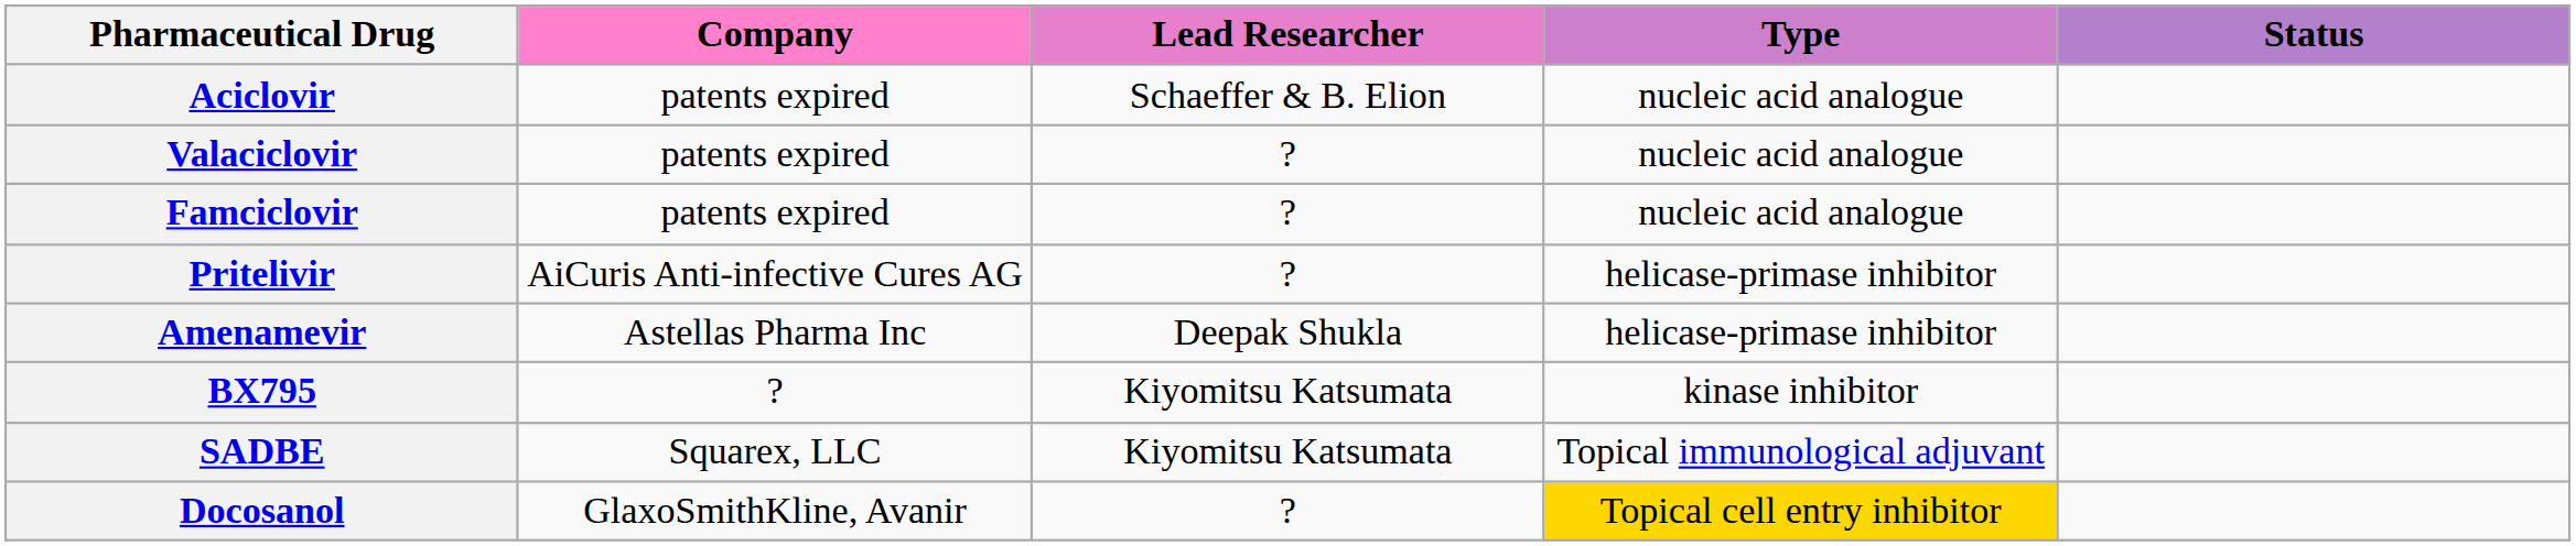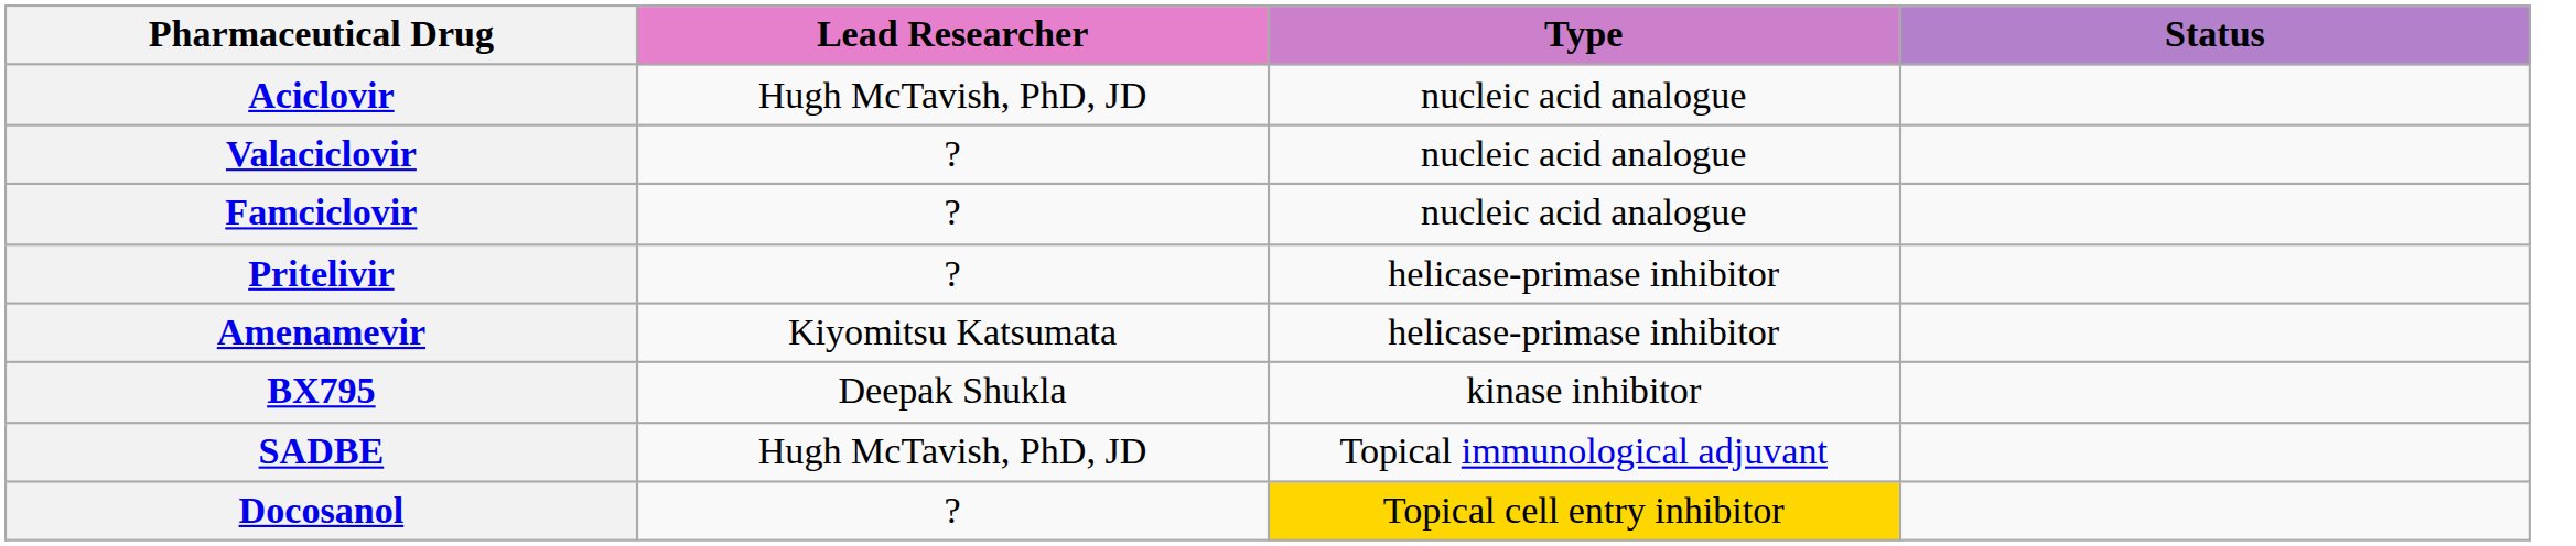 <table class="wikitable" style="text-align: center;">
 <tr>
 <th style="width:20%;background:#silver">Pharmaceutical Drug</th>
-<th style="width:20%;background:rgb(100%,50%,80%);">Company</th>
 <th style="width:20%;background:rgb(90%,50%,80%);">Lead Researcher</th>
 <th style="width:20%;background:rgb(80%,50%,80%);">Type</th>
 <th style="width:20%;background:rgb(70%,50%,80%);">Status</th>
 </tr>
 <tr>
 <th><a href='#'>Aciclovir</a></th>
-<td>patents expired</td>
-<td>Schaeffer & B. Elion</td>
+<td>Hugh McTavish, PhD, JD</td>
 <td>nucleic acid analogue</td>
 <td></td>
 </tr>
 <tr>
 <th><a href='#'>Valaciclovir</a></th>
-<td>patents expired</td>
 <td>?</td>
 <td>nucleic acid analogue</td>
 <td></td>
 </tr>
 <tr>
 <th><a href='#'>Famciclovir</a></th>
-<td>patents expired</td>
 <td>?</td>
 <td>nucleic acid analogue</td>
 <td></td>
 </tr>
 <tr>
 <th><a href='#'>Pritelivir</a></th>
-<td>AiCuris Anti-infective Cures AG</td>
 <td>?</td>
 <td>helicase-primase inhibitor</td>
 <td></td>
 </tr>
 <tr>
 <th><a href='#'>Amenamevir</a></th>
-<td>Astellas Pharma Inc</td>
-<td>Deepak Shukla</td>
+<td>Kiyomitsu Katsumata</td>
 <td>helicase-primase inhibitor</td>
 <td></td>
 </tr>
 <tr>
 <th><a href='#'>BX795</a></th>
-<td>?</td>
-<td>Kiyomitsu Katsumata</td>
+<td>Deepak Shukla</td>
 <td>kinase inhibitor</td>
 <td></td>
 </tr>
 <tr>
 <th><a href='#'>SADBE</a></th>
-<td>Squarex, LLC</td>
-<td>Kiyomitsu Katsumata</td>
+<td>Hugh McTavish, PhD, JD</td>
 <td>Topical <a href='#'>immunological adjuvant</a></td>
 <td></td>
 </tr>
 <tr>
 <th><a href='#'>Docosanol</a></th>
-<td>GlaxoSmithKline, Avanir</td>
 <td>?</td>
 <td style="background: gold;">Topical cell entry inhibitor</td>
 <td></td>
 </tr>
 </table>
